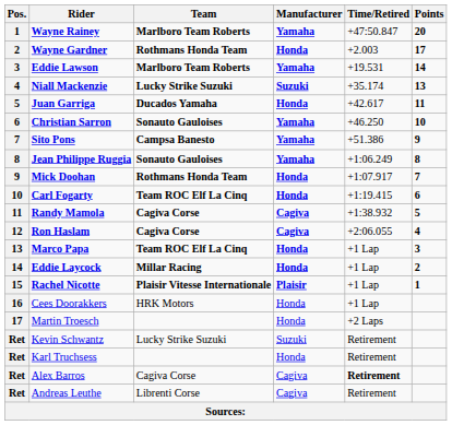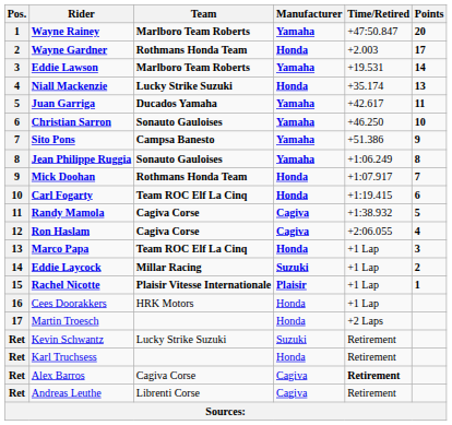 <table class="wikitable" style="font-size: 95%;">
 <tr>
 <th>Pos.</th>
 <th>Rider</th>
 <th>Team</th>
 <th>Manufacturer</th>
 <th>Time/Retired</th>
 <th>Points</th>
 </tr>
 <tr>
 <th>1</th>
 <td> <strong><a href='#'>Wayne Rainey</a></strong></td>
 <td><strong>Marlboro Team Roberts</strong></td>
 <td><strong><a href='#'>Yamaha</a></strong></td>
 <td>+47:50.847</td>
 <td><strong>20</strong></td>
 </tr>
 <tr>
 <th>2</th>
 <td> <strong><a href='#'>Wayne Gardner</a></strong></td>
 <td><strong>Rothmans Honda Team</strong></td>
 <td><strong><a href='#'>Honda</a></strong></td>
 <td>+2.003</td>
 <td><strong>17</strong></td>
 </tr>
 <tr>
 <th>3</th>
 <td> <strong><a href='#'>Eddie Lawson</a></strong></td>
 <td><strong>Marlboro Team Roberts</strong></td>
 <td><strong><a href='#'>Yamaha</a></strong></td>
 <td>+19.531</td>
 <td><strong>14</strong></td>
 </tr>
 <tr>
 <th>4</th>
 <td> <strong><a href='#'>Niall Mackenzie</a></strong></td>
 <td><strong>Lucky Strike Suzuki</strong></td>
-<td><strong><a href='#'>Suzuki</a></strong></td>
+<td><strong><a href='#'>Honda</a></strong></td>
 <td>+35.174</td>
 <td><strong>13</strong></td>
 </tr>
 <tr>
 <th>5</th>
 <td> <strong><a href='#'>Juan Garriga</a></strong></td>
 <td><strong>Ducados Yamaha</strong></td>
-<td><strong><a href='#'>Honda</a></strong></td>
+<td><strong><a href='#'>Yamaha</a></strong></td>
 <td>+42.617</td>
 <td><strong>11</strong></td>
 </tr>
 <tr>
 <th>6</th>
 <td> <strong><a href='#'>Christian Sarron</a></strong></td>
 <td><strong>Sonauto Gauloises</strong></td>
 <td><strong><a href='#'>Yamaha</a></strong></td>
 <td>+46.250</td>
 <td><strong>10</strong></td>
 </tr>
 <tr>
 <th>7</th>
 <td> <strong><a href='#'>Sito Pons</a></strong></td>
 <td><strong>Campsa Banesto</strong></td>
 <td><strong><a href='#'>Yamaha</a></strong></td>
 <td>+51.386</td>
 <td><strong>9</strong></td>
 </tr>
 <tr>
 <th>8</th>
 <td> <strong><a href='#'>Jean Philippe Ruggia</a></strong></td>
 <td><strong>Sonauto Gauloises</strong></td>
 <td><strong><a href='#'>Yamaha</a></strong></td>
 <td>+1:06.249</td>
 <td><strong>8</strong></td>
 </tr>
 <tr>
 <th>9</th>
 <td> <strong><a href='#'>Mick Doohan</a></strong></td>
 <td><strong>Rothmans Honda Team</strong></td>
 <td><strong><a href='#'>Honda</a></strong></td>
 <td>+1:07.917</td>
 <td><strong>7</strong></td>
 </tr>
 <tr>
 <th>10</th>
 <td> <strong><a href='#'>Carl Fogarty</a></strong></td>
 <td><strong>Team ROC Elf La Cinq</strong></td>
 <td><strong><a href='#'>Honda</a></strong></td>
 <td>+1:19.415</td>
 <td><strong>6</strong></td>
 </tr>
 <tr>
 <th>11</th>
 <td> <strong><a href='#'>Randy Mamola</a></strong></td>
 <td><strong>Cagiva Corse</strong></td>
 <td><strong><a href='#'>Cagiva</a></strong></td>
 <td>+1:38.932</td>
 <td><strong>5</strong></td>
 </tr>
 <tr>
 <th>12</th>
 <td> <strong><a href='#'>Ron Haslam</a></strong></td>
 <td><strong>Cagiva Corse</strong></td>
 <td><strong><a href='#'>Cagiva</a></strong></td>
 <td>+2:06.055</td>
 <td><strong>4</strong></td>
 </tr>
 <tr>
 <th>13</th>
 <td> <strong><a href='#'>Marco Papa</a></strong></td>
 <td><strong>Team ROC Elf La Cinq</strong></td>
 <td><strong><a href='#'>Honda</a></strong></td>
 <td>+1 Lap</td>
 <td><strong>3</strong></td>
 </tr>
 <tr>
 <th>14</th>
 <td> <strong><a href='#'>Eddie Laycock</a></strong></td>
 <td><strong>Millar Racing</strong></td>
-<td><strong><a href='#'>Honda</a></strong></td>
+<td><strong><a href='#'>Suzuki</a></strong></td>
 <td>+1 Lap</td>
 <td><strong>2</strong></td>
 </tr>
 <tr>
 <th>15</th>
 <td> <strong><a href='#'>Rachel Nicotte</a></strong></td>
 <td><strong>Plaisir Vitesse Internationale</strong></td>
 <td><strong><a href='#'>Plaisir</a></strong></td>
 <td>+1 Lap</td>
 <td><strong>1</strong></td>
 </tr>
 <tr>
 <th>16</th>
 <td> <a href='#'>Cees Doorakkers</a></td>
 <td>HRK Motors</td>
 <td><a href='#'>Honda</a></td>
 <td>+1 Lap</td>
 <td></td>
 </tr>
 <tr>
 <th>17</th>
 <td> <a href='#'>Martin Troesch</a></td>
 <td></td>
 <td><a href='#'>Honda</a></td>
 <td>+2 Laps</td>
 <td></td>
 </tr>
 <tr>
 <th>Ret</th>
 <td> <a href='#'>Kevin Schwantz</a></td>
 <td>Lucky Strike Suzuki</td>
 <td><a href='#'>Suzuki</a></td>
 <td>Retirement</td>
 <td></td>
 </tr>
 <tr>
 <th>Ret</th>
 <td> <a href='#'>Karl Truchsess</a></td>
 <td></td>
 <td><a href='#'>Honda</a></td>
 <td>Retirement</td>
 <td></td>
 </tr>
 <tr>
 <th>Ret</th>
 <td> <a href='#'>Alex Barros</a></td>
 <td>Cagiva Corse</td>
 <td><a href='#'>Cagiva</a></td>
 <td><strong>Retirement</strong></td>
 <td></td>
 </tr>
 <tr>
 <th>Ret</th>
 <td> <a href='#'>Andreas Leuthe</a></td>
 <td>Librenti Corse</td>
 <td><a href='#'>Cagiva</a></td>
 <td>Retirement</td>
 <td></td>
 </tr>
 <tr>
 <th colspan=8>Sources: </th>
 </tr>
 </table>
